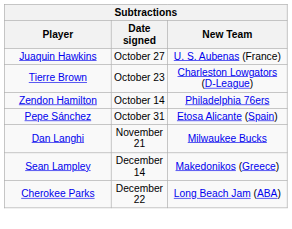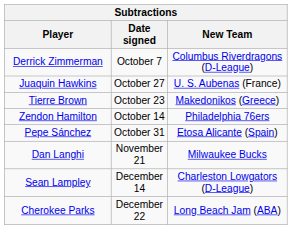 <table class="wikitable" style="text-align:center">
 <tr>
 <th colspan=3>Subtractions</th>
 </tr>
 <tr>
 <th style="width:160px">Player</th>
 <th style="width:80px">Date signed</th>
 <th style="width:180px">New Team</th>
 </tr>
 <tr>
+<td><a href='#'>Derrick Zimmerman</a></td>
+<td>October 7</td>
+<td><a href='#'>Columbus Riverdragons</a> (<a href='#'>D-League</a>)</td>
+</tr>
+<tr>
 <td><a href='#'>Juaquin Hawkins</a></td>
 <td>October 27</td>
 <td><a href='#'>U. S. Aubenas</a> (France)</td>
 </tr>
 <tr>
 <td><a href='#'>Tierre Brown</a></td>
 <td>October 23</td>
-<td><a href='#'>Charleston Lowgators</a> (<a href='#'>D-League</a>)</td>
+<td><a href='#'>Makedonikos</a> (<a href='#'>Greece</a>)</td>
 </tr>
 <tr>
 <td><a href='#'>Zendon Hamilton</a></td>
 <td>October 14</td>
 <td><a href='#'>Philadelphia 76ers</a></td>
 </tr>
 <tr>
 <td><a href='#'>Pepe Sánchez</a></td>
 <td>October 31</td>
 <td><a href='#'>Etosa Alicante</a> (<a href='#'>Spain</a>)</td>
 </tr>
 <tr>
 <td><a href='#'>Dan Langhi</a></td>
 <td>November 21</td>
 <td><a href='#'>Milwaukee Bucks</a></td>
 </tr>
 <tr>
 <td><a href='#'>Sean Lampley</a></td>
 <td>December 14</td>
-<td><a href='#'>Makedonikos</a> (<a href='#'>Greece</a>)</td>
+<td><a href='#'>Charleston Lowgators</a> (<a href='#'>D-League</a>)</td>
 </tr>
 <tr>
 <td><a href='#'>Cherokee Parks</a></td>
 <td>December 22</td>
 <td><a href='#'>Long Beach Jam</a> (<a href='#'>ABA</a>)</td>
 </tr>
 </table>
